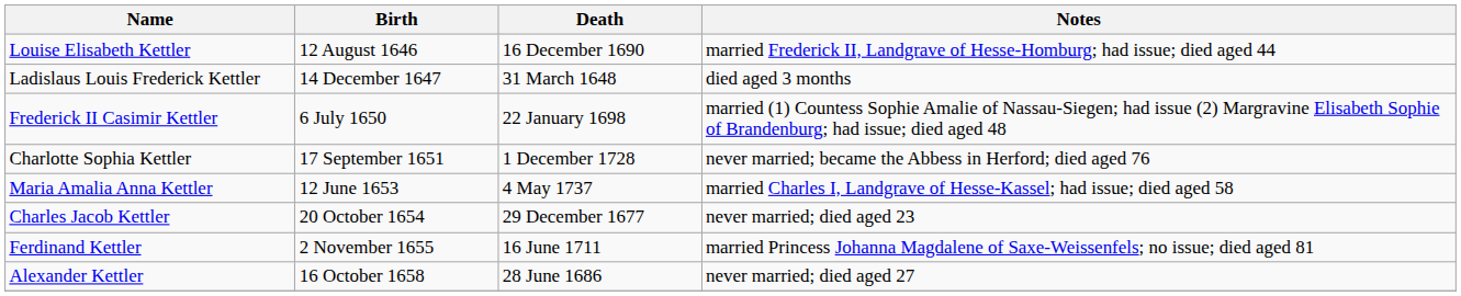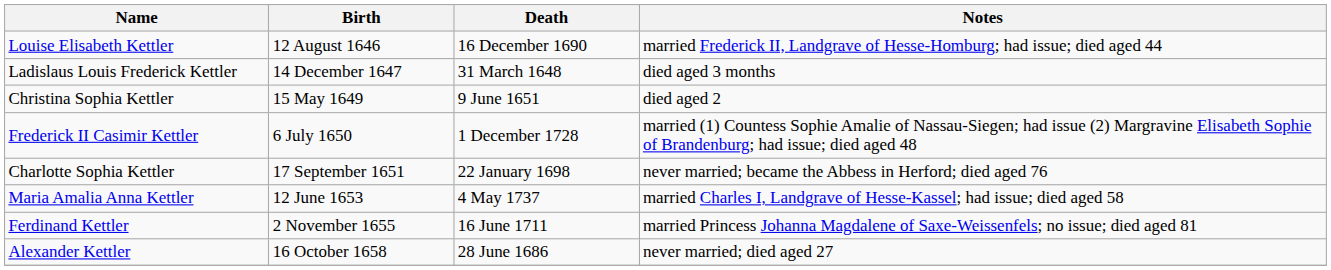 <table class="wikitable sortable">
 <tr>
 <th width="20%">Name</th>
 <th width="14%">Birth</th>
 <th width="14%">Death</th>
 <th width="52%">Notes</th>
 </tr>
 <tr>
 <td><a href='#'>Louise Elisabeth Kettler</a></td>
 <td>12 August 1646</td>
 <td>16 December 1690</td>
 <td>married <a href='#'>Frederick II, Landgrave of Hesse-Homburg</a>; had issue; died aged 44</td>
 </tr>
 <tr>
 <td>Ladislaus Louis Frederick Kettler</td>
 <td>14 December 1647</td>
 <td>31 March 1648</td>
 <td>died aged 3 months</td>
 </tr>
 <tr>
+<td>Christina Sophia Kettler</td>
+<td>15 May 1649</td>
+<td>9 June 1651</td>
+<td>died aged 2</td>
+</tr>
+<tr>
 <td><a href='#'>Frederick II Casimir Kettler</a></td>
 <td>6 July 1650</td>
-<td>22 January 1698</td>
+<td>1 December 1728</td>
 <td>married (1) Countess Sophie Amalie of Nassau-Siegen; had issue (2) Margravine <a href='#'>Elisabeth Sophie of Brandenburg</a>; had issue; died aged 48</td>
 </tr>
 <tr>
 <td>Charlotte Sophia Kettler</td>
 <td>17 September 1651</td>
-<td>1 December 1728</td>
+<td>22 January 1698</td>
 <td>never married; became the Abbess in Herford; died aged 76</td>
 </tr>
 <tr>
 <td><a href='#'>Maria Amalia Anna Kettler</a></td>
 <td>12 June 1653</td>
 <td>4 May 1737</td>
 <td>married <a href='#'>Charles I, Landgrave of Hesse-Kassel</a>; had issue; died aged 58</td>
-</tr>
-<tr>
-<td><a href='#'>Charles Jacob Kettler</a></td>
-<td>20 October 1654</td>
-<td>29 December 1677</td>
-<td>never married; died aged 23</td>
 </tr>
 <tr>
 <td><a href='#'>Ferdinand Kettler</a></td>
 <td>2 November 1655</td>
 <td>16 June 1711</td>
 <td>married Princess <a href='#'>Johanna Magdalene of Saxe-Weissenfels</a>; no issue; died aged 81</td>
 </tr>
 <tr>
 <td><a href='#'>Alexander Kettler</a></td>
 <td>16 October 1658</td>
 <td>28 June 1686</td>
 <td>never married; died aged 27</td>
 </tr>
 <tr>
 </tr>
 </table>
